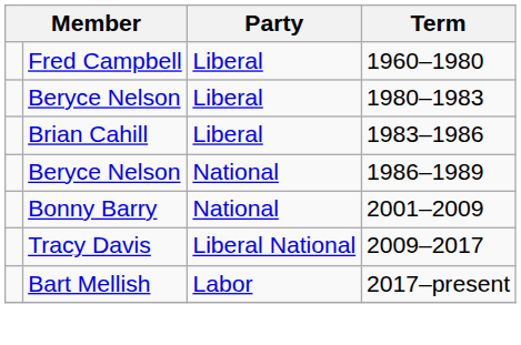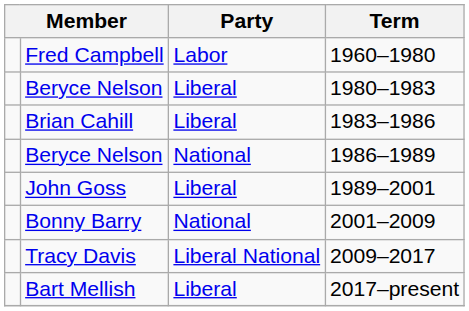 <table class="wikitable">
 <tr>
 <th colspan="2">Member</th>
 <th>Party</th>
 <th>Term</th>
 </tr>
 <tr>
 <td> </td>
 <td><a href='#'>Fred Campbell</a></td>
-<td><a href='#'>Liberal</a></td>
+<td><a href='#'>Labor</a></td>
 <td>1960–1980</td>
 </tr>
 <tr>
 <td> </td>
 <td><a href='#'>Beryce Nelson</a></td>
 <td><a href='#'>Liberal</a></td>
 <td>1980–1983</td>
 </tr>
 <tr>
 <td> </td>
 <td><a href='#'>Brian Cahill</a></td>
 <td><a href='#'>Liberal</a></td>
 <td>1983–1986</td>
 </tr>
 <tr>
 <td> </td>
 <td><a href='#'>Beryce Nelson</a></td>
 <td><a href='#'>National</a></td>
 <td>1986–1989</td>
 </tr>
+<tr j>
+<td> </td>
+<td><a href='#'>John Goss</a></td>
+<td><a href='#'>Liberal</a></td>
+<td>1989–2001</td>
+</tr>
 <tr>
 <td> </td>
 <td><a href='#'>Bonny Barry</a></td>
 <td><a href='#'>National</a></td>
 <td>2001–2009</td>
 </tr>
 <tr>
 <td> </td>
 <td><a href='#'>Tracy Davis</a></td>
 <td><a href='#'>Liberal National</a></td>
 <td>2009–2017</td>
 </tr>
 <tr>
 <td> </td>
 <td><a href='#'>Bart Mellish</a></td>
-<td><a href='#'>Labor</a></td>
+<td><a href='#'>Liberal</a></td>
 <td>2017–present</td>
 </tr>
 <tr>
 </tr>
 </table>
